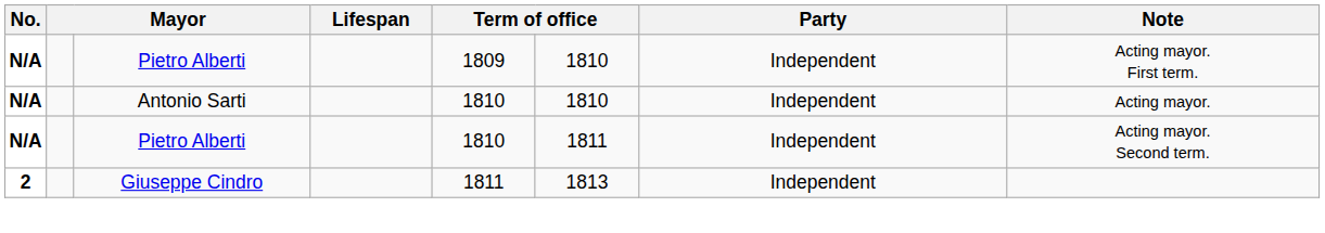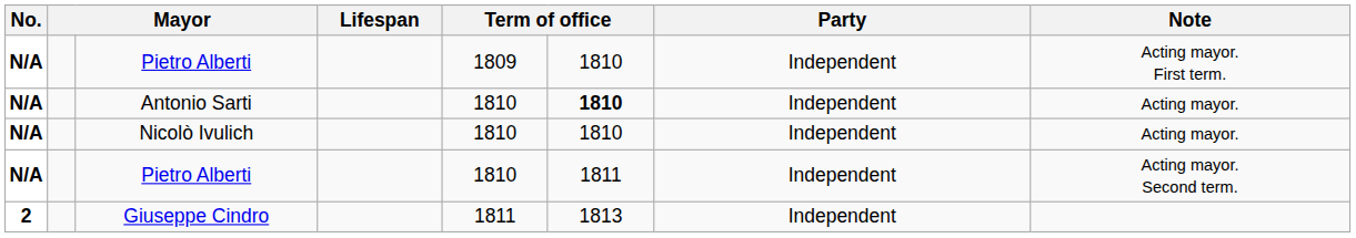 <table class="wikitable" style="text-align:center;">
 <tr>
 <th>No.</th>
 <th colspan=2>Mayor</th>
 <th>Lifespan</th>
 <th colspan=2>Term of office</th>
 <th>Party</th>
 <th>Note</th>
 </tr>
 <tr>
 <td style="background: white; width:1em"><strong>N/A</strong></td>
 <td style="width:1em;"></td>
 <td style="width:12em;"><a href='#'>Pietro Alberti</a></td>
 <td style="width:6em;"></td>
 <td style="width:5em;"><small></small>1809</td>
 <td style="width:5em;"><small></small>1810</td>
 <td style="width:19em;">Independent</td>
 <td style="width:16em;"><small>Acting mayor.<br>First term.</small></td>
 </tr>
 <tr>
 <td style="background: white; width:1em"><strong>N/A</strong></td>
 <td style="width:1em;"></td>
 <td style="width:12em;">Antonio Sarti</td>
+<td style="width:6em;"></td>
+<td style="width:5em;"><small></small>1810</td>
+<td style="width:5em;"><strong><small></small>1810</strong></td>
+<td style="width:19em;">Independent</td>
+<td style="width:16em;"><small>Acting mayor.</small></td>
+</tr>
+<tr>
+<td style="background: white; width:1em"><strong>N/A</strong></td>
+<td style="width:1em;"></td>
+<td style="width:12em;">Nicolò Ivulich</td>
 <td style="width:6em;"></td>
 <td style="width:5em;"><small></small>1810</td>
 <td style="width:5em;"><small></small>1810</td>
 <td style="width:19em;">Independent</td>
 <td style="width:16em;"><small>Acting mayor.</small></td>
 </tr>
 <tr>
 <td style="background: white; width:1em"><strong>N/A</strong></td>
 <td style="width:1em;"></td>
 <td style="width:12em;"><a href='#'>Pietro Alberti</a></td>
 <td style="width:6em;"></td>
 <td style="width:5em;"><small></small>1810</td>
 <td style="width:5em;"><small></small>1811</td>
 <td style="width:19em;">Independent</td>
 <td style="width:16em;"><small>Acting mayor.<br>Second term.</small></td>
 </tr>
 <tr>
 <td style="background: white; width:1em"><strong>2</strong></td>
 <td style="width:1em;"></td>
 <td style="width:12em;"><a href='#'>Giuseppe Cindro</a></td>
 <td style="width:6em;"></td>
 <td style="width:5em;"><small></small>1811</td>
 <td style="width:5em;"><small></small>1813</td>
 <td style="width:19em;">Independent</td>
 <td style="width:16em;"><small></small></td>
 </tr>
 </table>
